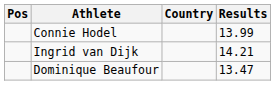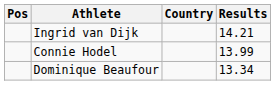 <table class="wikitable">
 <tr>
 <th>Pos</th>
 <th>Athlete</th>
 <th>Country</th>
 <th>Results</th>
 </tr>
 <tr>
 <td align="center"></td>
+<td>Ingrid van Dijk</td>
+<td></td>
+<td>14.21</td>
+</tr>
+<tr>
+<td align="center"></td>
 <td>Connie Hodel</td>
 <td></td>
 <td>13.99</td>
 </tr>
 <tr>
 <td align="center"></td>
-<td>Ingrid van Dijk</td>
-<td></td>
-<td>14.21</td>
-</tr>
-<tr>
-<td align="center"></td>
 <td>Dominique Beaufour</td>
 <td></td>
-<td>13.47</td>
+<td>13.34</td>
 </tr>
 </table>
